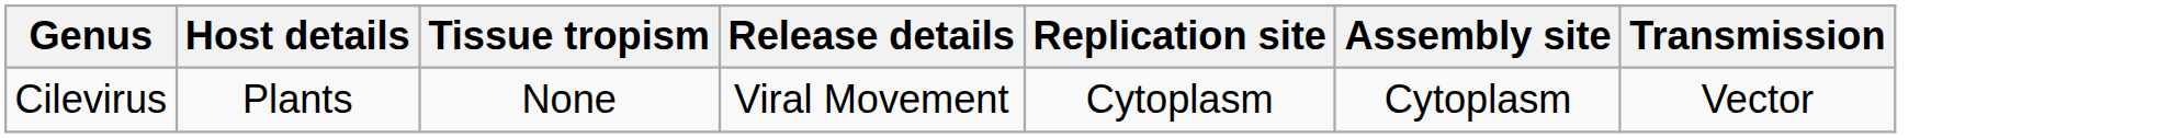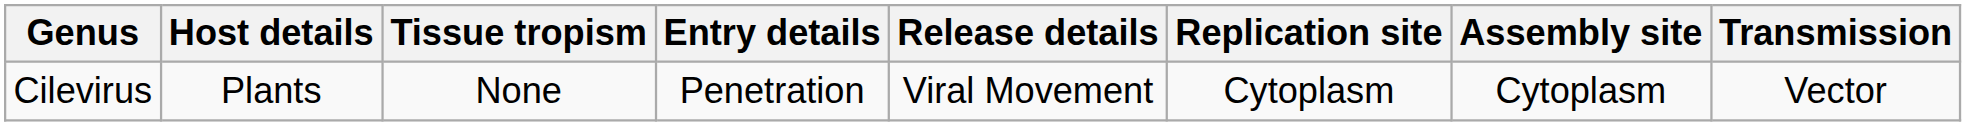 <table class="wikitable sortable" style="text-align:center">
 <tr>
 <th>Genus</th>
 <th>Host details</th>
 <th>Tissue tropism</th>
+<th>Entry details</th>
 <th>Release details</th>
 <th>Replication site</th>
 <th>Assembly site</th>
 <th>Transmission</th>
 </tr>
 <tr>
 <td>Cilevirus</td>
 <td>Plants</td>
 <td>None</td>
+<td>Penetration</td>
 <td>Viral Movement</td>
 <td>Cytoplasm</td>
 <td>Cytoplasm</td>
 <td>Vector</td>
 </tr>
 </table>
